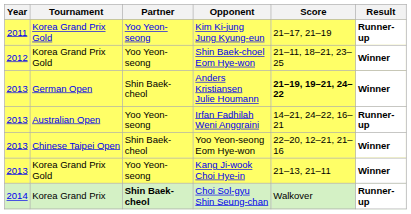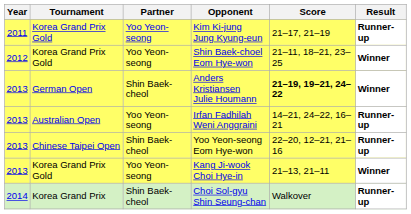 <table class="sortable wikitable" style="font-size: 90%;">
 <tr>
 <th>Year</th>
 <th>Tournament</th>
 <th>Partner</th>
 <th>Opponent</th>
 <th>Score</th>
 <th>Result</th>
 </tr>
 <tr style="background:#FFFF67">
 <td align="center"><a href='#'>2011</a></td>
 <td align="left"><a href='#'>Korea Grand Prix Gold</a></td>
 <td align="left"> <a href='#'>Yoo Yeon-seong</a></td>
 <td align="left"> <a href='#'>Kim Ki-jung</a><br> <a href='#'>Jung Kyung-eun</a></td>
 <td align="left">21–17, 21–19</td>
 <td style="text-align:left; background:white"> <strong>Runner-up</strong></td>
 </tr>
 <tr style="background:#FFFF67">
 <td align="center"><a href='#'>2012</a></td>
 <td align="left">Korea Grand Prix Gold</td>
 <td align="left"> Yoo Yeon-seong</td>
 <td align="left"> <a href='#'>Shin Baek-choel</a><br> <a href='#'>Eom Hye-won</a></td>
 <td align="left">21–11, 18–21, 23–25</td>
 <td style="text-align:left; background:white"> <strong>Winner</strong></td>
 </tr>
 <tr style="background:#FFFF67">
 <td align="center"><a href='#'>2013</a></td>
 <td align="left"><a href='#'>German Open</a></td>
 <td align="left"> Shin Baek-cheol</td>
 <td align="left"> <a href='#'>Anders Kristiansen</a><br> <a href='#'>Julie Houmann</a></td>
 <td align="left"><strong>21–19, 19–21, 24–22</strong></td>
 <td style="text-align:left; background:white"> <strong>Winner</strong></td>
 </tr>
 <tr style="background:#FFFF67">
 <td align="center"><a href='#'>2013</a></td>
 <td align="left"><a href='#'>Australian Open</a></td>
 <td align="left"> Yoo Yeon-seong</td>
 <td align="left"> <a href='#'>Irfan Fadhilah</a><br> <a href='#'>Weni Anggraini</a></td>
 <td align="left">14–21, 24–22, 16–21</td>
 <td style="text-align:left; background:white"> <strong>Runner-up</strong></td>
 </tr>
 <tr style="background:#FFFF67">
 <td align="center"><a href='#'>2013</a></td>
 <td align="left"><a href='#'>Chinese Taipei Open</a></td>
 <td align="left"> Shin Baek-cheol</td>
 <td align="left"> Yoo Yeon-seong<br> Eom Hye-won</td>
 <td align="left">22–20, 12–21, 21–16</td>
-<td style="text-align:left; background:white"> <strong>Winner</strong></td>
+<td style="text-align:left; background:white"> <strong>Runner-up</strong></td>
 </tr>
 <tr style="background:#FFFF67">
 <td align="center"><a href='#'>2013</a></td>
 <td align="left">Korea Grand Prix Gold</td>
 <td align="left"> Yoo Yeon-seong</td>
 <td align="left"> <a href='#'>Kang Ji-wook</a><br> <a href='#'>Choi Hye-in</a></td>
 <td align="left">21–13, 21–11</td>
 <td style="text-align:left; background:white"> <strong>Winner</strong></td>
 </tr>
 <tr style="background:#D4F1C5">
 <td align="center"><a href='#'>2014</a></td>
 <td align="left">Korea Grand Prix</td>
-<td align="left"><strong> Shin Baek-cheol</strong></td>
+<td align="left"> Shin Baek-cheol</td>
 <td align="left"> <a href='#'>Choi Sol-gyu</a><br> <a href='#'>Shin Seung-chan</a></td>
 <td align="left">Walkover</td>
 <td style="text-align:left; background:white"> <strong>Runner-up</strong></td>
 </tr>
 </table>
